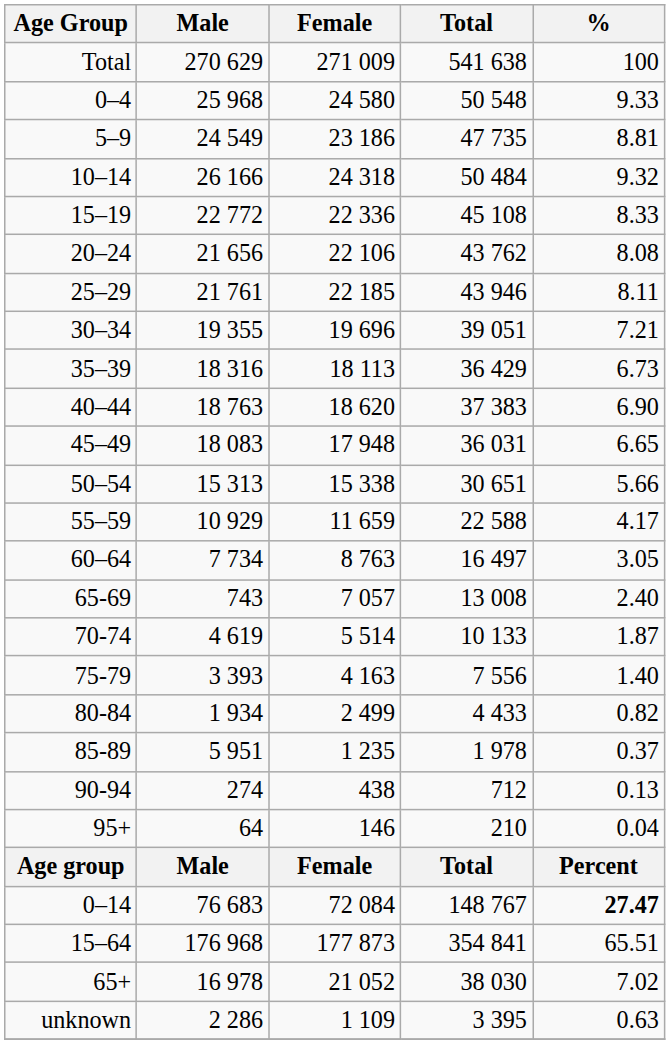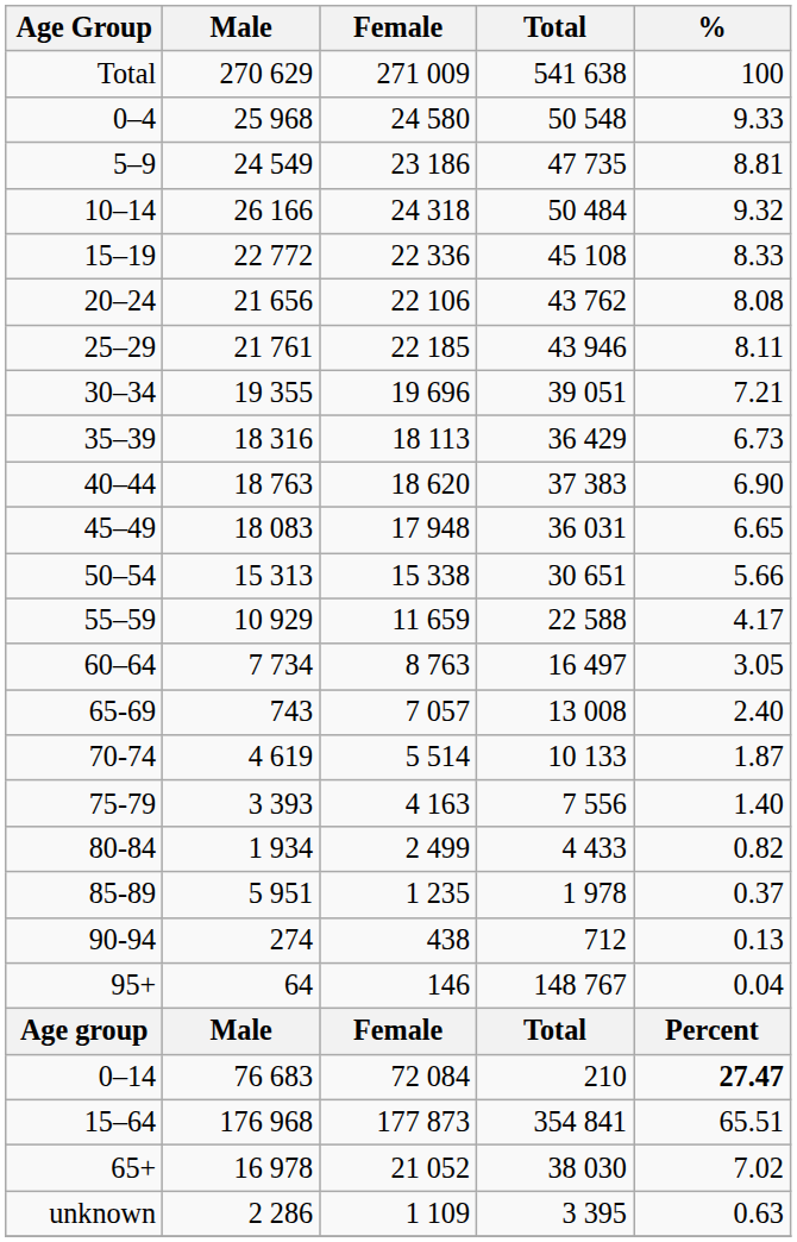 <table class="wikitable">
 <tr>
 <th width="80pt">Age Group</th>
 <th width="80pt">Male</th>
 <th width="80pt">Female</th>
 <th width="80pt">Total</th>
 <th width="80pt">%</th>
 </tr>
 <tr>
 <td align="right">Total</td>
 <td align="right">270 629</td>
 <td align="right">271 009</td>
 <td align="right">541 638</td>
 <td align="right">100</td>
 </tr>
 <tr>
 <td align="right">0–4</td>
 <td align="right">25 968</td>
 <td align="right">24 580</td>
 <td align="right">50 548</td>
 <td align="right">9.33</td>
 </tr>
 <tr>
 <td align="right">5–9</td>
 <td align="right">24 549</td>
 <td align="right">23 186</td>
 <td align="right">47 735</td>
 <td align="right">8.81</td>
 </tr>
 <tr>
 <td align="right">10–14</td>
 <td align="right">26 166</td>
 <td align="right">24 318</td>
 <td align="right">50 484</td>
 <td align="right">9.32</td>
 </tr>
 <tr>
 <td align="right">15–19</td>
 <td align="right">22 772</td>
 <td align="right">22 336</td>
 <td align="right">45 108</td>
 <td align="right">8.33</td>
 </tr>
 <tr>
 <td align="right">20–24</td>
 <td align="right">21 656</td>
 <td align="right">22 106</td>
 <td align="right">43 762</td>
 <td align="right">8.08</td>
 </tr>
 <tr>
 <td align="right">25–29</td>
 <td align="right">21 761</td>
 <td align="right">22 185</td>
 <td align="right">43 946</td>
 <td align="right">8.11</td>
 </tr>
 <tr>
 <td align="right">30–34</td>
 <td align="right">19 355</td>
 <td align="right">19 696</td>
 <td align="right">39 051</td>
 <td align="right">7.21</td>
 </tr>
 <tr>
 <td align="right">35–39</td>
 <td align="right">18 316</td>
 <td align="right">18 113</td>
 <td align="right">36 429</td>
 <td align="right">6.73</td>
 </tr>
 <tr>
 <td align="right">40–44</td>
 <td align="right">18 763</td>
 <td align="right">18 620</td>
 <td align="right">37 383</td>
 <td align="right">6.90</td>
 </tr>
 <tr>
 <td align="right">45–49</td>
 <td align="right">18 083</td>
 <td align="right">17 948</td>
 <td align="right">36 031</td>
 <td align="right">6.65</td>
 </tr>
 <tr>
 <td align="right">50–54</td>
 <td align="right">15 313</td>
 <td align="right">15 338</td>
 <td align="right">30 651</td>
 <td align="right">5.66</td>
 </tr>
 <tr>
 <td align="right">55–59</td>
 <td align="right">10 929</td>
 <td align="right">11 659</td>
 <td align="right">22 588</td>
 <td align="right">4.17</td>
 </tr>
 <tr>
 <td align="right">60–64</td>
 <td align="right">7 734</td>
 <td align="right">8 763</td>
 <td align="right">16 497</td>
 <td align="right">3.05</td>
 </tr>
 <tr>
 <td align="right">65-69</td>
 <td align="right">743</td>
 <td align="right">7 057</td>
 <td align="right">13 008</td>
 <td align="right">2.40</td>
 </tr>
 <tr>
 <td align="right">70-74</td>
 <td align="right">4 619</td>
 <td align="right">5 514</td>
 <td align="right">10 133</td>
 <td align="right">1.87</td>
 </tr>
 <tr>
 <td align="right">75-79</td>
 <td align="right">3 393</td>
 <td align="right">4 163</td>
 <td align="right">7 556</td>
 <td align="right">1.40</td>
 </tr>
 <tr>
 <td align="right">80-84</td>
 <td align="right">1 934</td>
 <td align="right">2 499</td>
 <td align="right">4 433</td>
 <td align="right">0.82</td>
 </tr>
 <tr>
 <td align="right">85-89</td>
 <td align="right">5 951</td>
 <td align="right">1 235</td>
 <td align="right">1 978</td>
 <td align="right">0.37</td>
 </tr>
 <tr>
 <td align="right">90-94</td>
 <td align="right">274</td>
 <td align="right">438</td>
 <td align="right">712</td>
 <td align="right">0.13</td>
 </tr>
 <tr>
 <td align="right">95+</td>
 <td align="right">64</td>
 <td align="right">146</td>
-<td align="right">210</td>
+<td align="right">148 767</td>
 <td align="right">0.04</td>
 </tr>
 <tr>
 <th width="50">Age group</th>
 <th width="80pt">Male</th>
 <th width="80">Female</th>
 <th width="80">Total</th>
 <th width="50">Percent</th>
 </tr>
 <tr>
 <td align="right">0–14</td>
 <td align="right">76 683</td>
 <td align="right">72 084</td>
-<td align="right">148 767</td>
+<td align="right">210</td>
 <td align="right"><strong>27.47</strong></td>
 </tr>
 <tr>
 <td align="right">15–64</td>
 <td align="right">176 968</td>
 <td align="right">177 873</td>
 <td align="right">354 841</td>
 <td align="right">65.51</td>
 </tr>
 <tr>
 <td align="right">65+</td>
 <td align="right">16 978</td>
 <td align="right">21 052</td>
 <td align="right">38 030</td>
 <td align="right">7.02</td>
 </tr>
 <tr>
 <td align="right">unknown</td>
 <td align="right">2 286</td>
 <td align="right">1 109</td>
 <td align="right">3 395</td>
 <td align="right">0.63</td>
 </tr>
 <tr>
 </tr>
 </table>
